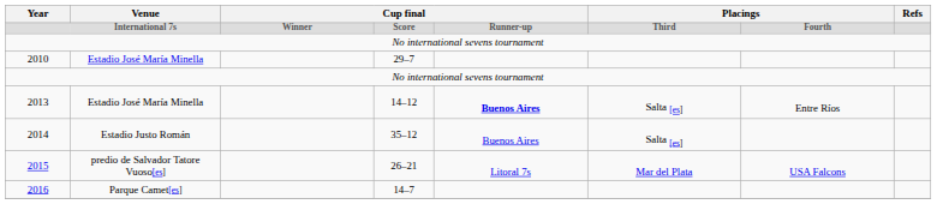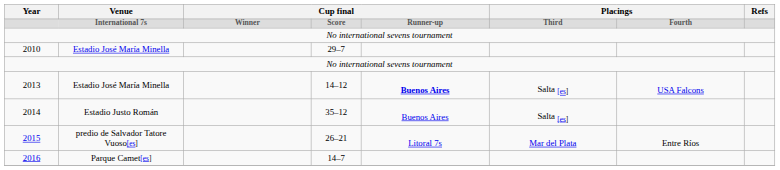 <table class="wikitable" style="font-size:90%; width: 100%; text-align: center;">
 <tr>
 <th>Year</th>
 <th>Venue</th>
 <th colspan=3>Cup final</th>
 <th colspan=2>Placings</th>
 <th style="padding:1px;">Refs</th>
 </tr>
 <tr bgcolor=#ddd style="line-height:9px; font-size:87%; font-weight:bold; color:#555;">
 <td style="width:3.9em; border-right:0px;"></td>
 <td style="width:9.5em; border-left:0px;"><strong>International 7s</strong></td>
 <td style="width:9.7em;">Winner</td>
 <td style="width:3.5em;">Score</td>
 <td style="width:9.7em;">Runner-up</td>
 <td style="width:9.7em;">Third</td>
 <td style="width:9.7em;">Fourth</td>
 <td style="width:1.2em;"></td>
 </tr>
 <tr>
 <td colspan=9 align=center><em>No international sevens tournament</em></td>
 </tr>
 <tr>
 <td>2010</td>
 <td><a href='#'>Estadio José María Minella</a></td>
 <td></td>
 <td>29–7</td>
 <td></td>
 <td></td>
 <td></td>
 <td></td>
 </tr>
 <tr>
 <td colspan=9 align=center><em>No international sevens tournament</em></td>
 </tr>
 <tr>
 <td>2013</td>
 <td>Estadio José María Minella</td>
 <td></td>
 <td>14–12</td>
 <td><strong><br><a href='#'>Buenos Aires</a></strong></td>
 <td><br>Salta <sub><a href='#'>[es</a>]</sub></td>
-<td><br>Entre Ríos</td>
+<td><br><a href='#'>USA Falcons</a></td>
 <td></td>
 </tr>
 <tr>
 <td style="padding:1px;">2014</td>
 <td>Estadio Justo Román</td>
 <td style="padding:1px;"></td>
 <td>35–12</td>
 <td><br><a href='#'>Buenos Aires</a></td>
 <td><br>Salta <sub><a href='#'>[es</a>]</sub></td>
 <td></td>
 <td style="padding:0px;"><br><br></td>
 </tr>
 <tr>
 <td style="padding:1px;"><a href='#'>2015</a></td>
 <td>predio de Salvador Tatore Vuoso<small><a href='#'>[es</a>]</small></td>
 <td></td>
 <td>26–21</td>
 <td><br><a href='#'>Litoral 7s</a> </td>
 <td><br><a href='#'>Mar del Plata</a></td>
-<td><br><a href='#'>USA Falcons</a></td>
+<td><br>Entre Ríos</td>
 <td style="padding:0px;"><br><br></td>
 </tr>
 <tr>
 <td><a href='#'>2016</a></td>
 <td>Parque Camet<small><a href='#'>[es</a>]</small></td>
 <td></td>
 <td>14–7</td>
 <td></td>
 <td></td>
 <td></td>
 <td></td>
 </tr>
 <tr>
 </tr>
 </table>
